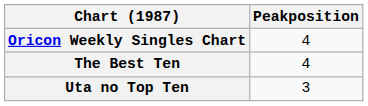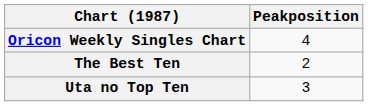 <table class="wikitable plainrowheaders" style="text-align:center;">
 <tr>
 <th>Chart (1987)</th>
 <th>Peakposition</th>
 </tr>
 <tr>
 <th scope="row"><a href='#'>Oricon</a> Weekly Singles Chart</th>
 <td>4</td>
 </tr>
 <tr>
 <th scope="row">The Best Ten</th>
-<td>4</td>
+<td>2</td>
 </tr>
 <tr>
 <th scope="row">Uta no Top Ten</th>
 <td>3</td>
 </tr>
 </table>
